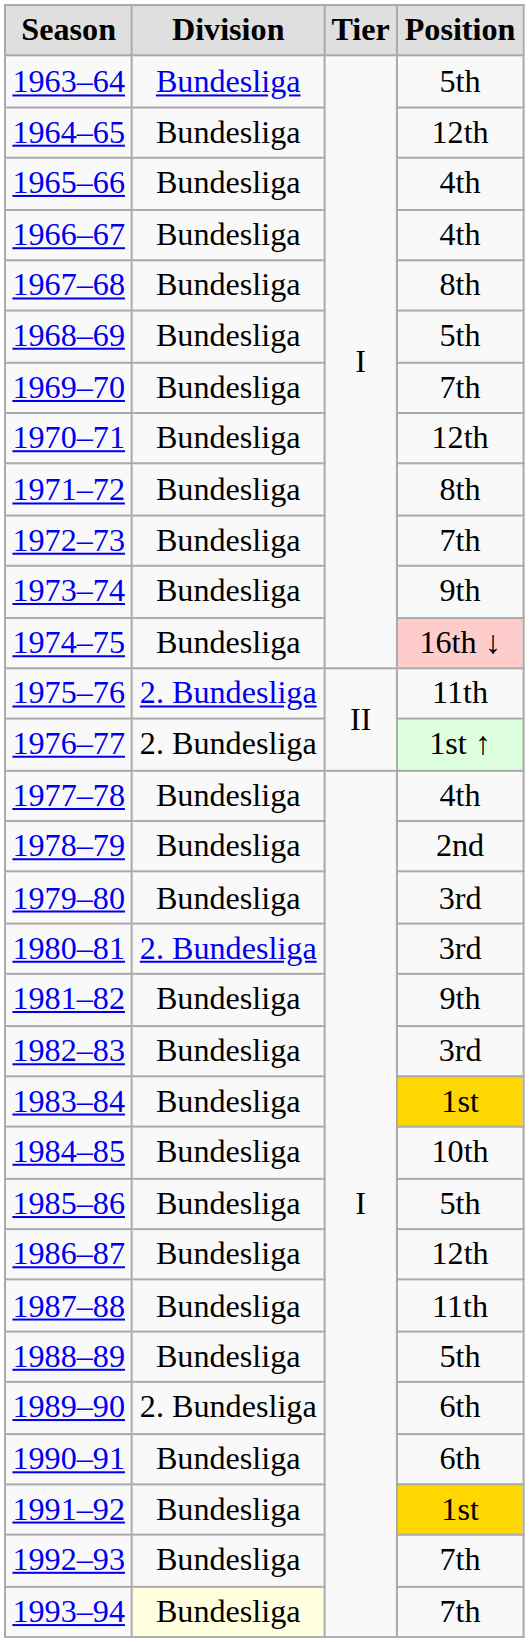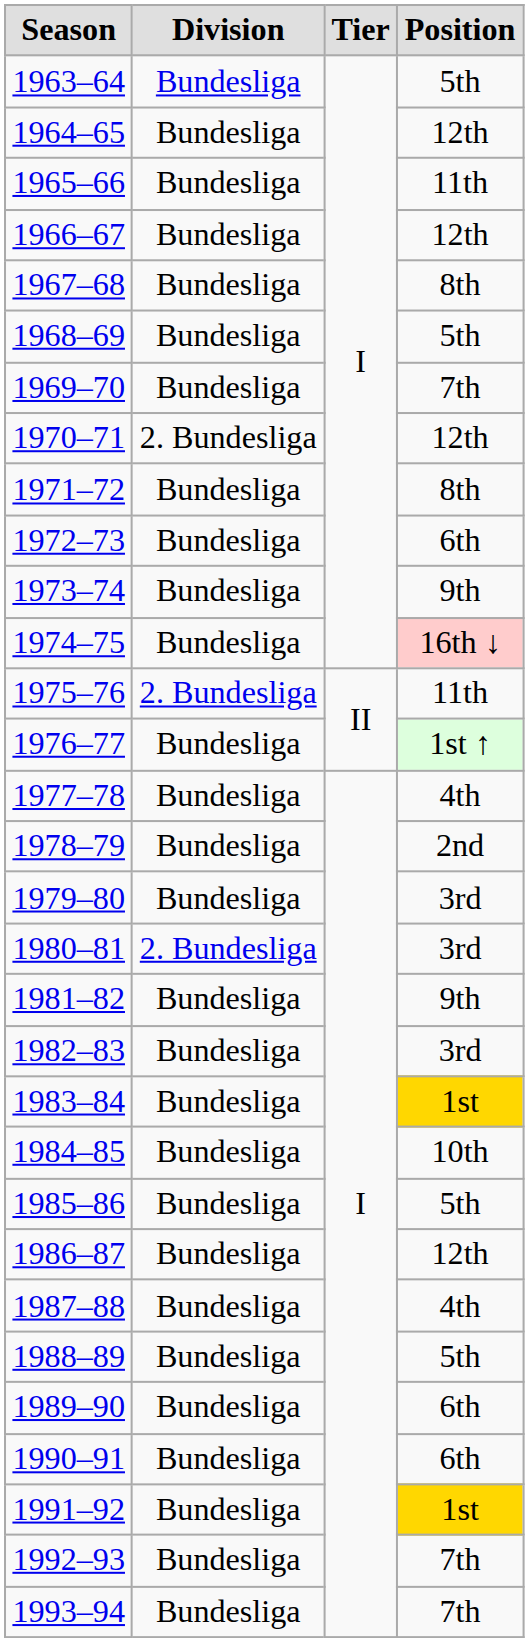 <table class="wikitable">
 <tr style="text-align:center; background:#dfdfdf;">
 <td><strong>Season</strong></td>
 <td><strong>Division</strong></td>
 <td><strong>Tier</strong></td>
 <td><strong>Position</strong></td>
 </tr>
 <tr style="text-align:center;">
 <td><a href='#'>1963–64</a></td>
 <td><a href='#'>Bundesliga</a></td>
 <td rowspan="12">I</td>
 <td>5th</td>
 </tr>
 <tr style="text-align:center;">
 <td><a href='#'>1964–65</a></td>
 <td>Bundesliga</td>
 <td>12th</td>
 </tr>
 <tr style="text-align:center;">
 <td><a href='#'>1965–66</a></td>
 <td>Bundesliga</td>
-<td>4th</td>
+<td>11th</td>
 </tr>
 <tr style="text-align:center;">
 <td><a href='#'>1966–67</a></td>
 <td>Bundesliga</td>
-<td>4th</td>
+<td>12th</td>
 </tr>
 <tr style="text-align:center;">
 <td><a href='#'>1967–68</a></td>
 <td>Bundesliga</td>
 <td>8th</td>
 </tr>
 <tr style="text-align:center;">
 <td><a href='#'>1968–69</a></td>
 <td>Bundesliga</td>
 <td>5th</td>
 </tr>
 <tr style="text-align:center;">
 <td><a href='#'>1969–70</a></td>
 <td>Bundesliga</td>
 <td>7th</td>
 </tr>
 <tr style="text-align:center;">
 <td><a href='#'>1970–71</a></td>
-<td>Bundesliga</td>
+<td>2. Bundesliga</td>
 <td>12th</td>
 </tr>
 <tr style="text-align:center;">
 <td><a href='#'>1971–72</a></td>
 <td>Bundesliga</td>
 <td>8th</td>
 </tr>
 <tr style="text-align:center;">
 <td><a href='#'>1972–73</a></td>
 <td>Bundesliga</td>
-<td>7th</td>
+<td>6th</td>
 </tr>
 <tr style="text-align:center;">
 <td><a href='#'>1973–74</a></td>
 <td>Bundesliga</td>
 <td>9th</td>
 </tr>
 <tr style="text-align:center;">
 <td><a href='#'>1974–75</a></td>
 <td>Bundesliga</td>
 <td style="background:#ffcccc">16th ↓</td>
 </tr>
 <tr style="text-align:center;">
 <td><a href='#'>1975–76</a></td>
 <td><a href='#'>2. Bundesliga</a></td>
 <td rowspan="2">II</td>
 <td>11th</td>
 </tr>
 <tr style="text-align:center;">
 <td><a href='#'>1976–77</a></td>
-<td>2. Bundesliga</td>
+<td>Bundesliga</td>
 <td style="background:#ddffdd">1st ↑</td>
 </tr>
 <tr style="text-align:center;">
 <td><a href='#'>1977–78</a></td>
 <td>Bundesliga</td>
 <td rowspan="17">I</td>
 <td>4th</td>
 </tr>
 <tr style="text-align:center;">
 <td><a href='#'>1978–79</a></td>
 <td>Bundesliga</td>
 <td>2nd</td>
 </tr>
 <tr style="text-align:center;">
 <td><a href='#'>1979–80</a></td>
 <td>Bundesliga</td>
 <td>3rd</td>
 </tr>
 <tr style="text-align:center;">
 <td><a href='#'>1980–81</a></td>
 <td><a href='#'>2. Bundesliga</a></td>
 <td>3rd</td>
 </tr>
 <tr style="text-align:center;">
 <td><a href='#'>1981–82</a></td>
 <td>Bundesliga</td>
 <td>9th</td>
 </tr>
 <tr style="text-align:center;">
 <td><a href='#'>1982–83</a></td>
 <td>Bundesliga</td>
 <td>3rd</td>
 </tr>
 <tr style="text-align:center;">
 <td><a href='#'>1983–84</a></td>
 <td>Bundesliga</td>
 <td style="background:gold">1st</td>
 </tr>
 <tr style="text-align:center;">
 <td><a href='#'>1984–85</a></td>
 <td>Bundesliga</td>
 <td>10th</td>
 </tr>
 <tr style="text-align:center;">
 <td><a href='#'>1985–86</a></td>
 <td>Bundesliga</td>
 <td>5th</td>
 </tr>
 <tr style="text-align:center;">
 <td><a href='#'>1986–87</a></td>
 <td>Bundesliga</td>
 <td>12th</td>
 </tr>
 <tr style="text-align:center;">
 <td><a href='#'>1987–88</a></td>
 <td>Bundesliga</td>
-<td>11th</td>
+<td>4th</td>
 </tr>
 <tr style="text-align:center;">
 <td><a href='#'>1988–89</a></td>
 <td>Bundesliga</td>
 <td>5th</td>
 </tr>
 <tr style="text-align:center;">
 <td><a href='#'>1989–90</a></td>
-<td>2. Bundesliga</td>
+<td>Bundesliga</td>
 <td>6th</td>
 </tr>
 <tr style="text-align:center;">
 <td><a href='#'>1990–91</a></td>
 <td>Bundesliga</td>
 <td>6th</td>
 </tr>
 <tr style="text-align:center;">
 <td><a href='#'>1991–92</a></td>
 <td>Bundesliga</td>
 <td style="background:gold">1st</td>
 </tr>
 <tr style="text-align:center;">
 <td><a href='#'>1992–93</a></td>
 <td>Bundesliga</td>
 <td>7th</td>
 </tr>
 <tr style="text-align:center;">
 <td><a href='#'>1993–94</a></td>
-<td style="background: lightyellow;">Bundesliga</td>
+<td>Bundesliga</td>
 <td>7th</td>
 </tr>
 </table>
